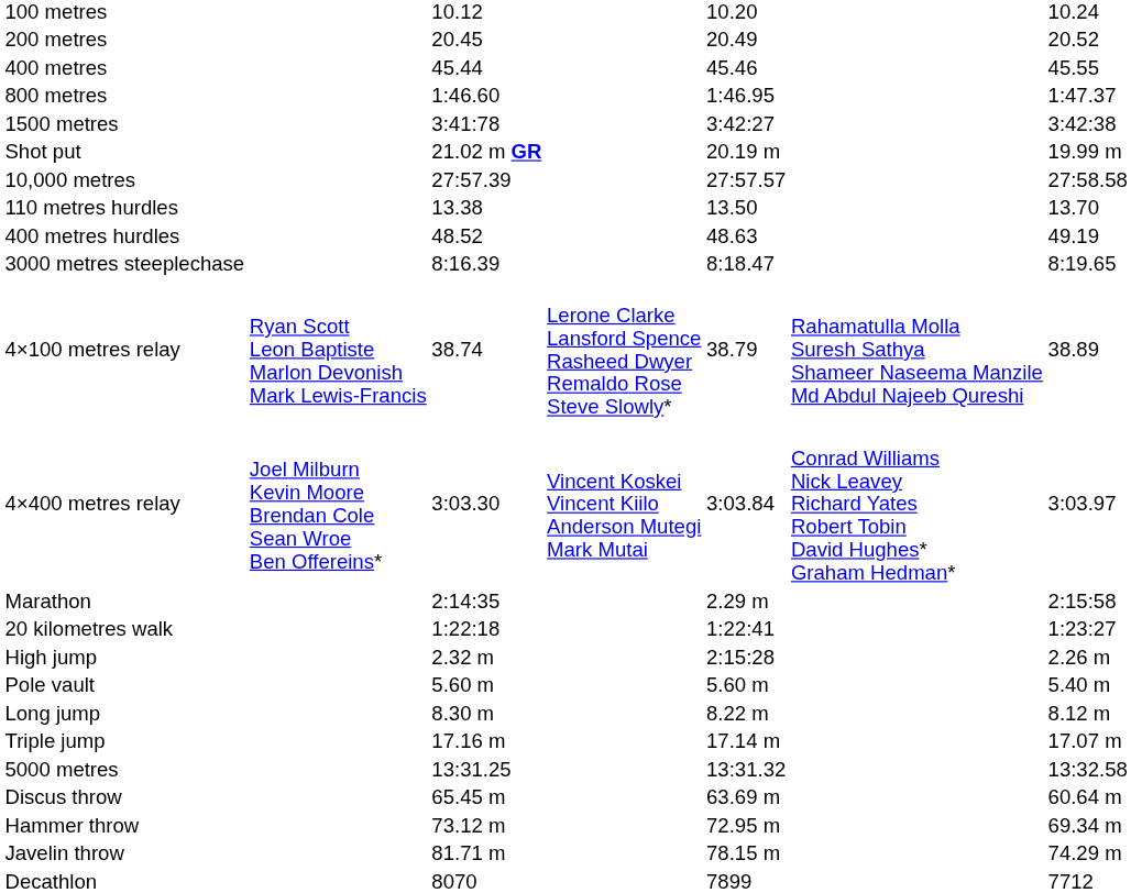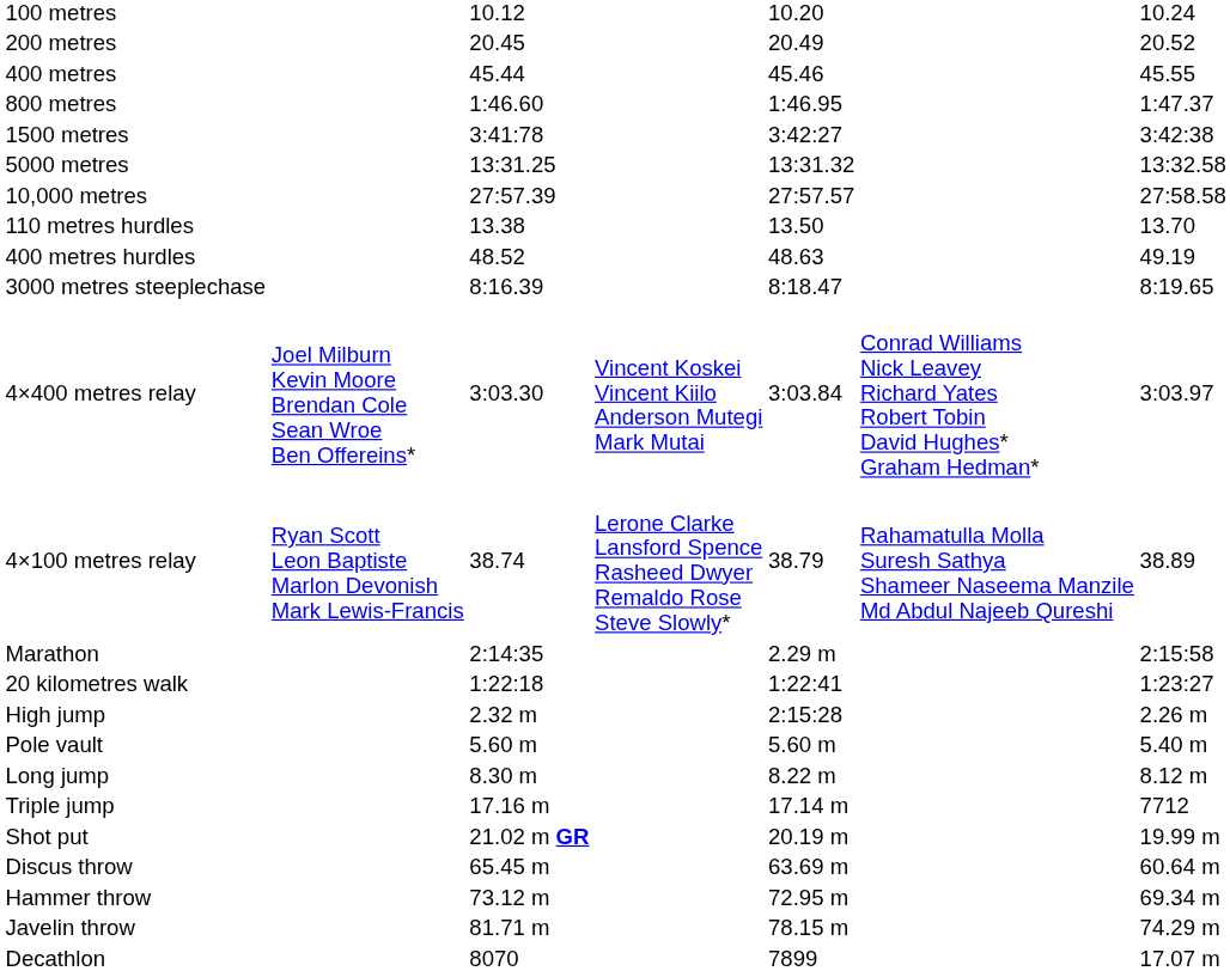 <table>
 <tr>
 <td>100 metres<br></td>
 <td></td>
 <td>10.12</td>
 <td></td>
 <td>10.20</td>
 <td></td>
 <td>10.24</td>
 </tr>
 <tr>
 <td>200 metres<br></td>
 <td></td>
 <td>20.45</td>
 <td></td>
 <td>20.49</td>
 <td></td>
 <td>20.52</td>
 </tr>
 <tr>
 <td>400 metres<br></td>
 <td></td>
 <td>45.44</td>
 <td></td>
 <td>45.46</td>
 <td></td>
 <td>45.55</td>
 </tr>
 <tr>
 <td>800 metres<br></td>
 <td></td>
 <td>1:46.60</td>
 <td></td>
 <td>1:46.95</td>
 <td></td>
 <td>1:47.37</td>
 </tr>
 <tr>
 <td>1500 metres<br></td>
 <td></td>
 <td>3:41:78</td>
 <td></td>
 <td>3:42:27</td>
 <td></td>
 <td>3:42:38</td>
 </tr>
 <tr>
-<td>Shot put<br></td>
+<td>5000 metres<br></td>
 <td></td>
-<td>21.02 m <strong><a href='#'>GR</a></strong></td>
+<td>13:31.25</td>
 <td></td>
-<td>20.19 m</td>
+<td>13:31.32</td>
 <td></td>
-<td>19.99 m</td>
+<td>13:32.58</td>
 </tr>
 <tr>
 <td>10,000 metres<br></td>
 <td></td>
 <td>27:57.39</td>
 <td></td>
 <td>27:57.57</td>
 <td></td>
 <td>27:58.58</td>
 </tr>
 <tr>
 <td>110 metres hurdles<br></td>
 <td></td>
 <td>13.38</td>
 <td></td>
 <td>13.50</td>
 <td></td>
 <td>13.70</td>
 </tr>
 <tr>
 <td>400 metres hurdles<br></td>
 <td></td>
 <td>48.52</td>
 <td></td>
 <td>48.63</td>
 <td></td>
 <td>49.19</td>
 </tr>
 <tr>
 <td>3000 metres steeplechase<br></td>
 <td></td>
 <td>8:16.39</td>
 <td></td>
 <td>8:18.47</td>
 <td></td>
 <td>8:19.65</td>
 </tr>
 <tr>
+<td>4×400 metres relay<br> </td>
+<td><br><a href='#'>Joel Milburn</a><br><a href='#'>Kevin Moore</a><br><a href='#'>Brendan Cole</a><br><a href='#'>Sean Wroe</a><br><a href='#'>Ben Offereins</a>*</td>
+<td>3:03.30</td>
+<td><br><a href='#'>Vincent Koskei</a><br><a href='#'>Vincent Kiilo</a><br><a href='#'>Anderson Mutegi</a><br><a href='#'>Mark Mutai</a></td>
+<td>3:03.84</td>
+<td><br><a href='#'>Conrad Williams</a><br><a href='#'>Nick Leavey</a><br><a href='#'>Richard Yates</a><br><a href='#'>Robert Tobin</a><br><a href='#'>David Hughes</a>*<br><a href='#'>Graham Hedman</a>*</td>
+<td>3:03.97</td>
+</tr>
+<tr>
 <td>4×100 metres relay<br></td>
 <td><br><a href='#'>Ryan Scott</a><br><a href='#'>Leon Baptiste</a><br><a href='#'>Marlon Devonish</a><br><a href='#'>Mark Lewis-Francis</a></td>
 <td>38.74</td>
 <td><br><a href='#'>Lerone Clarke</a><br><a href='#'>Lansford Spence</a><br><a href='#'>Rasheed Dwyer</a><br><a href='#'>Remaldo Rose</a><br><a href='#'>Steve Slowly</a>*</td>
 <td>38.79</td>
 <td><br><a href='#'>Rahamatulla Molla</a><br><a href='#'>Suresh Sathya</a><br><a href='#'>Shameer Naseema Manzile</a><br><a href='#'>Md Abdul Najeeb Qureshi</a></td>
 <td>38.89</td>
-</tr>
-<tr>
-<td>4×400 metres relay<br> </td>
-<td><br><a href='#'>Joel Milburn</a><br><a href='#'>Kevin Moore</a><br><a href='#'>Brendan Cole</a><br><a href='#'>Sean Wroe</a><br><a href='#'>Ben Offereins</a>*</td>
-<td>3:03.30</td>
-<td><br><a href='#'>Vincent Koskei</a><br><a href='#'>Vincent Kiilo</a><br><a href='#'>Anderson Mutegi</a><br><a href='#'>Mark Mutai</a></td>
-<td>3:03.84</td>
-<td><br><a href='#'>Conrad Williams</a><br><a href='#'>Nick Leavey</a><br><a href='#'>Richard Yates</a><br><a href='#'>Robert Tobin</a><br><a href='#'>David Hughes</a>*<br><a href='#'>Graham Hedman</a>*</td>
-<td>3:03.97</td>
 </tr>
 <tr>
 <td>Marathon<br></td>
 <td></td>
 <td>2:14:35</td>
 <td></td>
 <td>2.29 m</td>
 <td></td>
 <td>2:15:58</td>
 </tr>
 <tr>
 <td>20 kilometres walk<br></td>
 <td></td>
 <td>1:22:18</td>
 <td></td>
 <td>1:22:41</td>
 <td></td>
 <td>1:23:27</td>
 </tr>
 <tr>
 <td>High jump<br></td>
 <td></td>
 <td>2.32 m</td>
 <td></td>
 <td>2:15:28</td>
 <td></td>
 <td>2.26 m</td>
 </tr>
 <tr>
 <td>Pole vault<br></td>
 <td></td>
 <td>5.60 m</td>
 <td></td>
 <td>5.60 m</td>
 <td></td>
 <td>5.40 m</td>
 </tr>
 <tr>
 <td>Long jump<br></td>
 <td></td>
 <td>8.30 m</td>
 <td></td>
 <td>8.22 m</td>
 <td></td>
 <td>8.12 m</td>
 </tr>
 <tr>
 <td>Triple jump<br></td>
 <td></td>
 <td>17.16 m</td>
 <td></td>
 <td>17.14 m</td>
 <td></td>
-<td>17.07 m</td>
+<td>7712</td>
 </tr>
 <tr>
-<td>5000 metres<br></td>
+<td>Shot put<br></td>
 <td></td>
-<td>13:31.25</td>
+<td>21.02 m <strong><a href='#'>GR</a></strong></td>
 <td></td>
-<td>13:31.32</td>
+<td>20.19 m</td>
 <td></td>
-<td>13:32.58</td>
+<td>19.99 m</td>
 </tr>
 <tr>
 <td>Discus throw<br></td>
 <td></td>
 <td>65.45 m</td>
 <td></td>
 <td>63.69 m</td>
 <td></td>
 <td>60.64 m</td>
 </tr>
 <tr>
 <td>Hammer throw<br></td>
 <td></td>
 <td>73.12 m</td>
 <td></td>
 <td>72.95 m</td>
 <td></td>
 <td>69.34 m</td>
 </tr>
 <tr>
 <td>Javelin throw<br></td>
 <td></td>
 <td>81.71 m</td>
 <td></td>
 <td>78.15 m</td>
 <td></td>
 <td>74.29 m</td>
 </tr>
 <tr>
 <td>Decathlon<br></td>
 <td></td>
 <td>8070</td>
 <td></td>
 <td>7899</td>
 <td></td>
-<td>7712</td>
+<td>17.07 m</td>
 </tr>
 </table>
